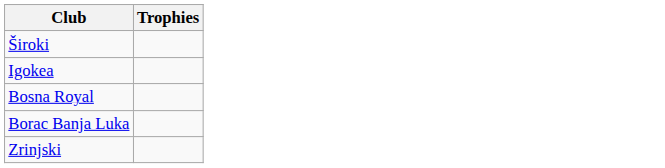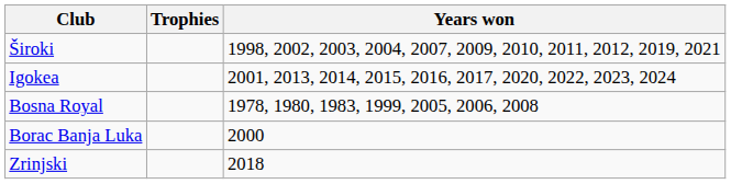 <table class="wikitable">
 <tr>
 <th>Club</th>
 <th>Trophies</th>
+<th>Years won</th>
 </tr>
 <tr>
 <td><a href='#'>Široki</a></td>
 <td></td>
+<td>1998, 2002, 2003, 2004, 2007, 2009, 2010, 2011, 2012, 2019, 2021</td>
 </tr>
 <tr>
 <td><a href='#'>Igokea</a></td>
 <td></td>
+<td>2001, 2013, 2014, 2015, 2016, 2017, 2020, 2022, 2023, 2024</td>
 </tr>
 <tr>
 <td><a href='#'>Bosna Royal</a></td>
 <td></td>
+<td>1978, 1980, 1983, 1999, 2005, 2006, 2008</td>
 </tr>
 <tr>
 <td><a href='#'>Borac Banja Luka</a></td>
 <td></td>
+<td>2000</td>
 </tr>
 <tr>
 <td><a href='#'>Zrinjski</a></td>
 <td></td>
+<td>2018</td>
 </tr>
 </table>
